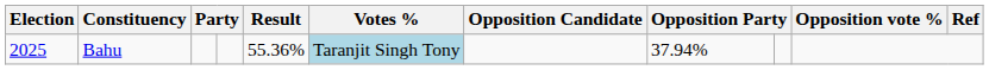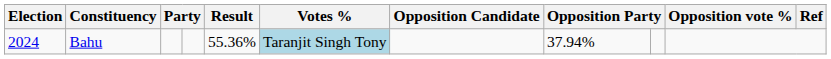 <table class="wikitable sortable">
 <tr>
 <th>Election</th>
 <th>Constituency</th>
 <th colspan="2">Party</th>
 <th>Result</th>
 <th>Votes %</th>
 <th>Opposition Candidate</th>
 <th colspan="2">Opposition Party</th>
 <th>Opposition vote %</th>
 <th>Ref</th>
 </tr>
 <tr>
-<td><a href='#'>2025</a></td>
+<td><a href='#'>2024</a></td>
 <td><a href='#'>Bahu</a></td>
 <td></td>
 <td></td>
 <td>55.36%</td>
 <td style="background: lightblue;">Taranjit Singh Tony</td>
 <td></td>
 <td>37.94%</td>
 <td></td>
 </tr>
 </table>
